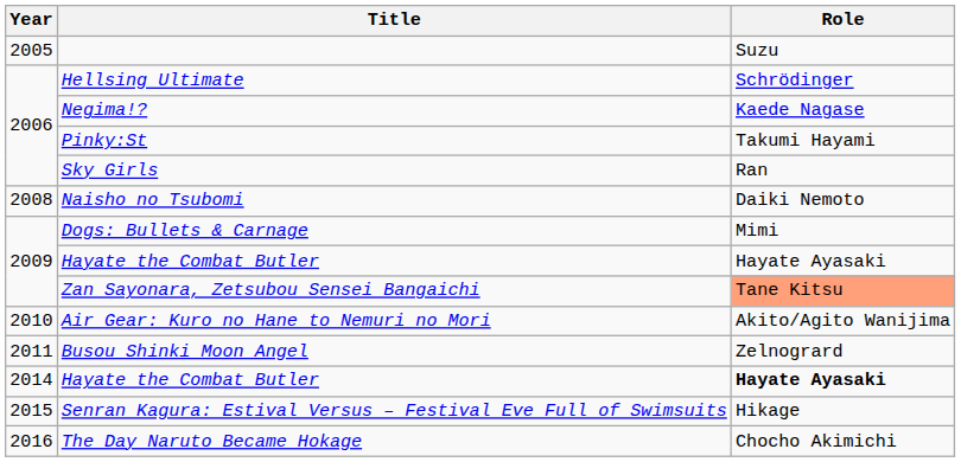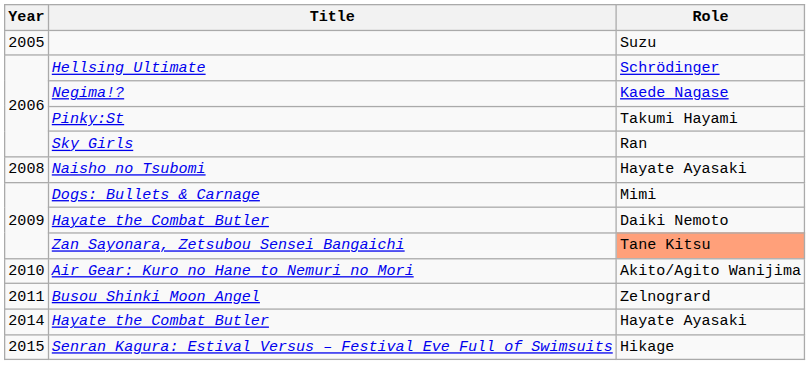 <table class="wikitable" style="font-size: 90%;">
 <tr>
 <th>Year</th>
 <th>Title</th>
 <th>Role</th>
 </tr>
 <tr>
 <td>2005</td>
 <td><em></em></td>
 <td>Suzu</td>
 </tr>
 <tr>
 <td rowspan="4">2006</td>
 <td><em><a href='#'>Hellsing Ultimate</a></em></td>
 <td><a href='#'>Schrödinger</a></td>
 </tr>
 <tr>
 <td><em><a href='#'>Negima!?</a></em></td>
 <td><a href='#'>Kaede Nagase</a></td>
 </tr>
 <tr>
 <td><em><a href='#'>Pinky:St</a></em></td>
 <td>Takumi Hayami</td>
 </tr>
 <tr>
 <td><em><a href='#'>Sky Girls</a></em></td>
 <td>Ran</td>
 </tr>
 <tr>
 <td>2008</td>
 <td><em><a href='#'>Naisho no Tsubomi</a></em></td>
-<td>Daiki Nemoto</td>
+<td>Hayate Ayasaki</td>
 </tr>
 <tr>
 <td rowspan="3">2009</td>
 <td><em><a href='#'>Dogs: Bullets & Carnage</a></em></td>
 <td>Mimi</td>
 </tr>
 <tr>
 <td><em><a href='#'>Hayate the Combat Butler</a></em></td>
-<td>Hayate Ayasaki</td>
+<td>Daiki Nemoto</td>
 </tr>
 <tr>
 <td><em><a href='#'>Zan Sayonara, Zetsubou Sensei Bangaichi</a></em></td>
 <td style="background: lightsalmon;">Tane Kitsu</td>
 </tr>
 <tr>
 <td>2010</td>
 <td><em><a href='#'>Air Gear: Kuro no Hane to Nemuri no Mori</a></em></td>
 <td>Akito/Agito Wanijima</td>
 </tr>
 <tr>
 <td>2011</td>
 <td><em><a href='#'>Busou Shinki Moon Angel</a></em></td>
 <td>Zelnogrard</td>
 </tr>
 <tr>
 <td>2014</td>
 <td><em><a href='#'>Hayate the Combat Butler</a></em></td>
-<td><strong>Hayate Ayasaki</strong></td>
+<td>Hayate Ayasaki</td>
 </tr>
 <tr>
 <td>2015</td>
 <td><em><a href='#'>Senran Kagura: Estival Versus – Festival Eve Full of Swimsuits</a></em></td>
 <td>Hikage</td>
 </tr>
-<tr>
-<td>2016</td>
-<td><em><a href='#'>The Day Naruto Became Hokage</a></em></td>
-<td>Chocho Akimichi</td>
-</tr>
 </table>
